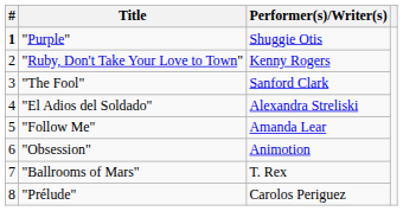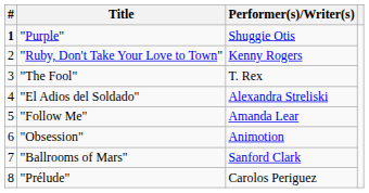 <table class="wikitable">
 <tr>
 <th style="text-align:center;">#</th>
 <th style="text-align:center;">Title</th>
 <th style="text-align:center;">Performer(s)/Writer(s)</th>
 <th scope="col" class="unsortable"></th>
 </tr>
 <tr>
 <td><strong>1</strong></td>
 <td>"<a href='#'>Purple</a>"</td>
 <td><a href='#'>Shuggie Otis</a></td>
 <td rowspan="8" style="text-align:center;"></td>
 </tr>
 <tr>
 <td>2</td>
 <td>"<a href='#'>Ruby, Don't Take Your Love to Town</a>"</td>
 <td><a href='#'>Kenny Rogers</a></td>
 </tr>
 <tr>
 <td>3</td>
 <td>"The Fool"</td>
-<td><a href='#'>Sanford Clark</a></td>
+<td>T. Rex</td>
 </tr>
 <tr>
 <td>4</td>
 <td>"El Adios del Soldado"</td>
 <td><a href='#'>Alexandra Streliski</a></td>
 </tr>
 <tr>
 <td>5</td>
 <td>"Follow Me"</td>
 <td><a href='#'>Amanda Lear</a></td>
 </tr>
 <tr>
 <td>6</td>
 <td>"Obsession"</td>
 <td><a href='#'>Animotion</a></td>
 </tr>
 <tr>
 <td>7</td>
 <td>"Ballrooms of Mars"</td>
-<td>T. Rex</td>
+<td><a href='#'>Sanford Clark</a></td>
 </tr>
 <tr>
 <td>8</td>
 <td>"Prélude"</td>
 <td>Carolos Periguez</td>
 </tr>
 </table>
